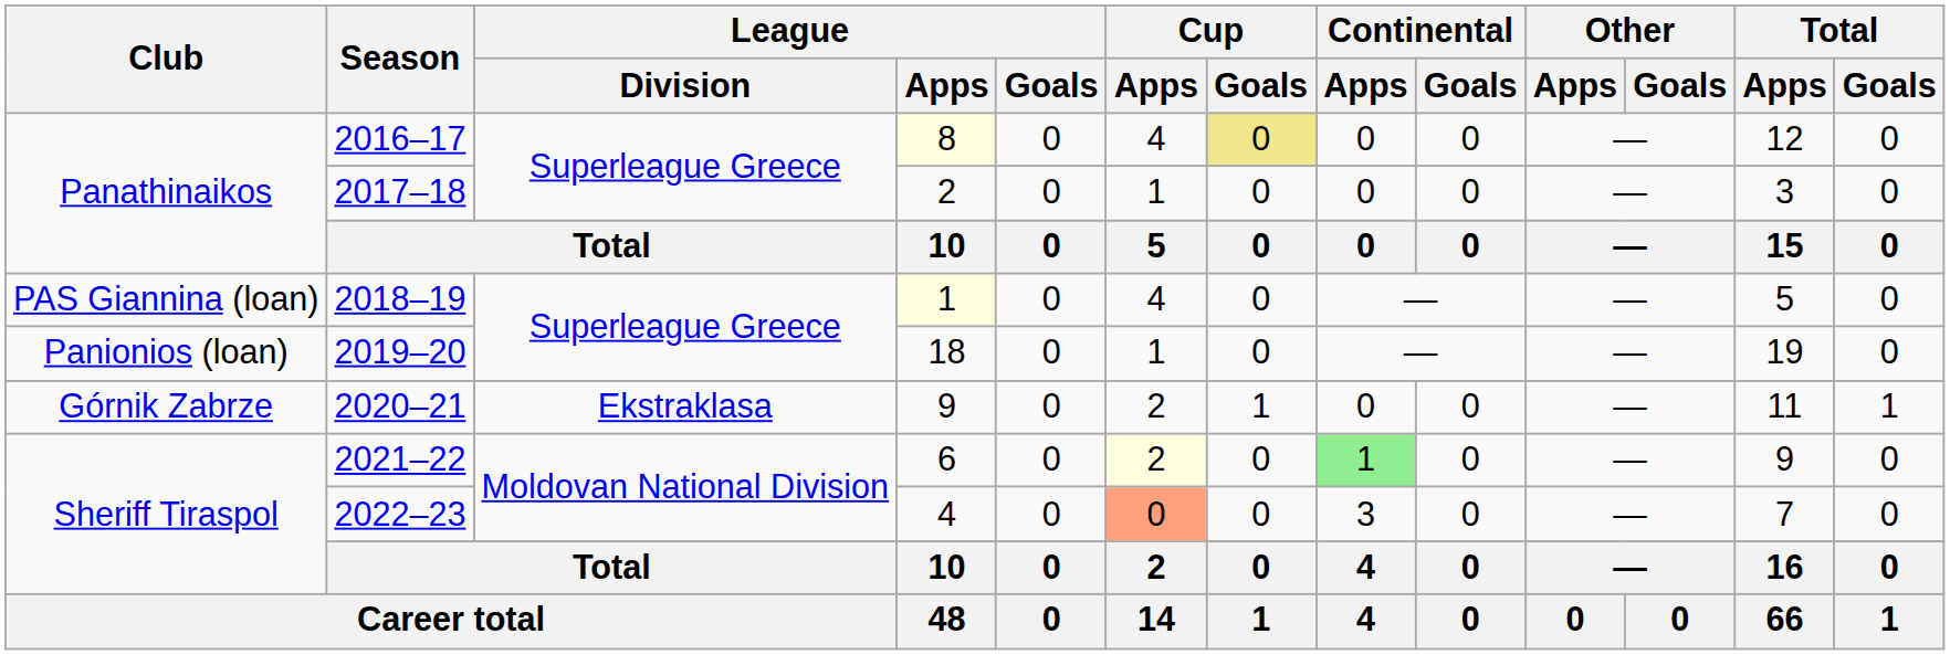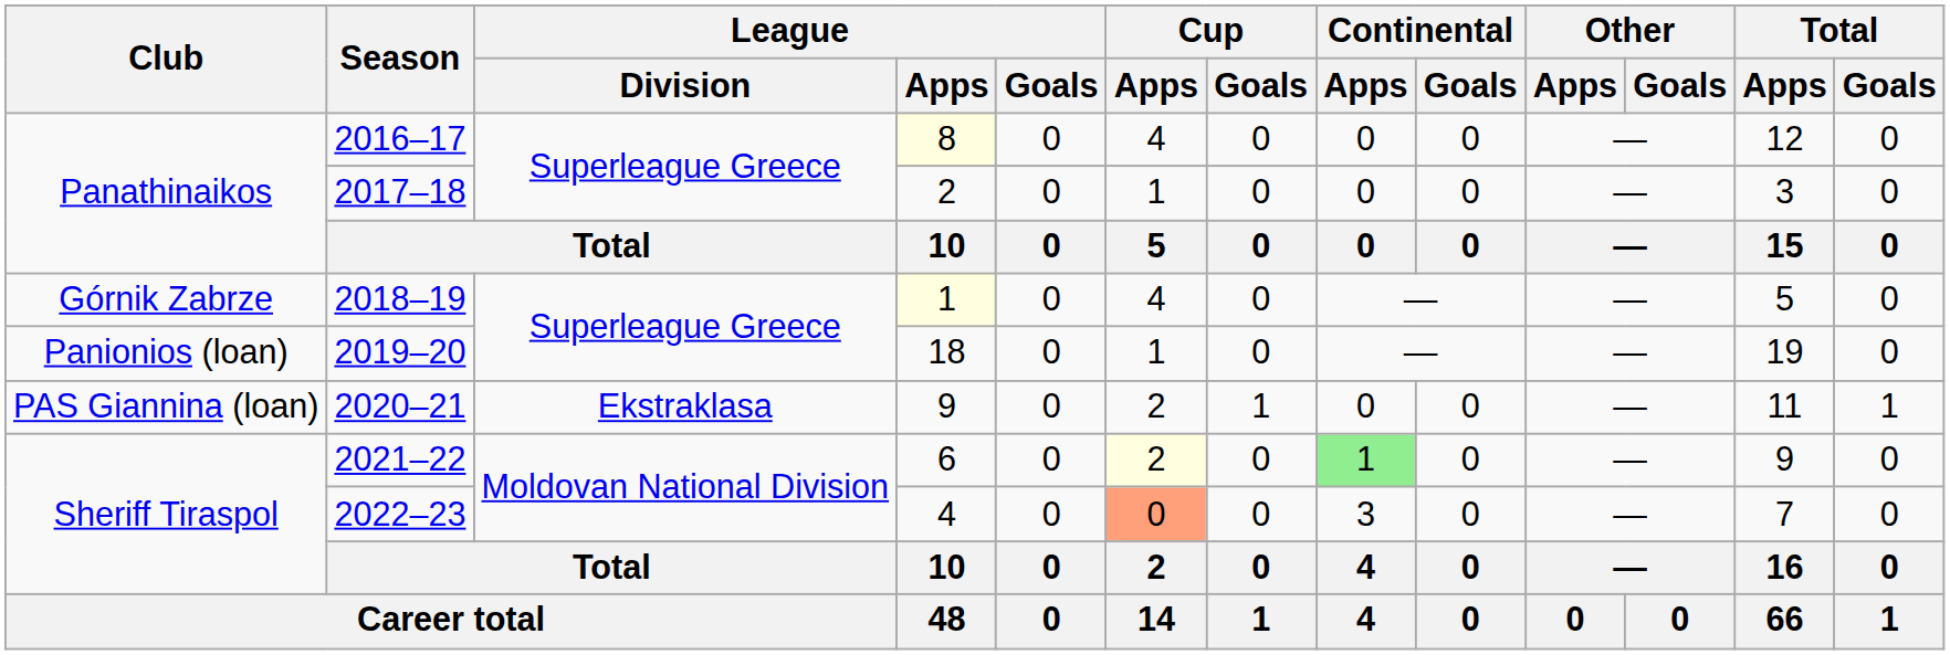 <table class="wikitable" style="text-align:center">
 <tr>
 <th rowspan=2>Club</th>
 <th rowspan=2>Season</th>
 <th colspan=3>League</th>
 <th colspan=2>Cup</th>
 <th colspan=2>Continental</th>
 <th colspan=2>Other</th>
 <th colspan=2>Total</th>
 </tr>
 <tr>
 <th>Division</th>
 <th>Apps</th>
 <th>Goals</th>
 <th>Apps</th>
 <th>Goals</th>
 <th>Apps</th>
 <th>Goals</th>
 <th>Apps</th>
 <th>Goals</th>
 <th>Apps</th>
 <th>Goals</th>
 </tr>
 <tr>
 <td rowspan="3"><a href='#'>Panathinaikos</a></td>
 <td><a href='#'>2016–17</a></td>
 <td rowspan="2"><a href='#'>Superleague Greece</a></td>
 <td style="background: lightyellow;">8</td>
 <td>0</td>
 <td>4</td>
-<td style="background: khaki;">0</td>
+<td>0</td>
 <td>0</td>
 <td>0</td>
 <td colspan="2">—</td>
 <td>12</td>
 <td>0</td>
 </tr>
 <tr>
 <td><a href='#'>2017–18</a></td>
 <td>2</td>
 <td>0</td>
 <td>1</td>
 <td>0</td>
 <td>0</td>
 <td>0</td>
 <td colspan="2">—</td>
 <td>3</td>
 <td>0</td>
 </tr>
 <tr>
 <th colspan="2">Total</th>
 <th>10</th>
 <th>0</th>
 <th>5</th>
 <th>0</th>
 <th>0</th>
 <th>0</th>
 <th colspan="2">—</th>
 <th>15</th>
 <th>0</th>
 </tr>
 <tr>
-<td><a href='#'>PAS Giannina</a> (loan)</td>
+<td><a href='#'>Górnik Zabrze</a></td>
 <td><a href='#'>2018–19</a></td>
 <td rowspan="2"><a href='#'>Superleague Greece</a></td>
 <td style="background: lightyellow;">1</td>
 <td>0</td>
 <td>4</td>
 <td>0</td>
 <td colspan="2">—</td>
 <td colspan="2">—</td>
 <td>5</td>
 <td>0</td>
 </tr>
 <tr>
 <td><a href='#'>Panionios</a> (loan)</td>
 <td><a href='#'>2019–20</a></td>
 <td>18</td>
 <td>0</td>
 <td>1</td>
 <td>0</td>
 <td colspan="2">—</td>
 <td colspan="2">—</td>
 <td>19</td>
 <td>0</td>
 </tr>
 <tr>
-<td><a href='#'>Górnik Zabrze</a></td>
+<td><a href='#'>PAS Giannina</a> (loan)</td>
 <td><a href='#'>2020–21</a></td>
 <td><a href='#'>Ekstraklasa</a></td>
 <td>9</td>
 <td>0</td>
 <td>2</td>
 <td>1</td>
 <td>0</td>
 <td>0</td>
 <td colspan="2">—</td>
 <td>11</td>
 <td>1</td>
 </tr>
 <tr>
 <td rowspan="3"><a href='#'>Sheriff Tiraspol</a></td>
 <td><a href='#'>2021–22</a></td>
 <td rowspan="2"><a href='#'>Moldovan National Division</a></td>
 <td>6</td>
 <td>0</td>
 <td style="background: lightyellow;">2</td>
 <td>0</td>
 <td style="background: lightgreen;">1</td>
 <td>0</td>
 <td colspan="2">—</td>
 <td>9</td>
 <td>0</td>
 </tr>
 <tr>
 <td><a href='#'>2022–23</a></td>
 <td>4</td>
 <td>0</td>
 <td style="background: lightsalmon;">0</td>
 <td>0</td>
 <td>3</td>
 <td>0</td>
 <td colspan="2">—</td>
 <td>7</td>
 <td>0</td>
 </tr>
 <tr>
 <th colspan="2">Total</th>
 <th>10</th>
 <th>0</th>
 <th>2</th>
 <th>0</th>
 <th>4</th>
 <th>0</th>
 <th colspan="2">—</th>
 <th>16</th>
 <th>0</th>
 </tr>
 <tr>
 <th colspan=3>Career total</th>
 <th>48</th>
 <th>0</th>
 <th>14</th>
 <th>1</th>
 <th>4</th>
 <th>0</th>
 <th>0</th>
 <th>0</th>
 <th>66</th>
 <th>1</th>
 </tr>
 </table>
